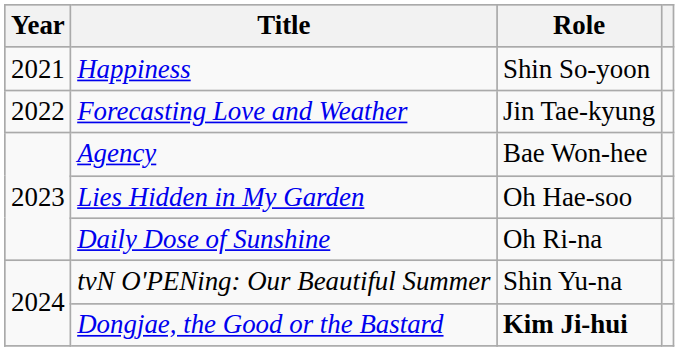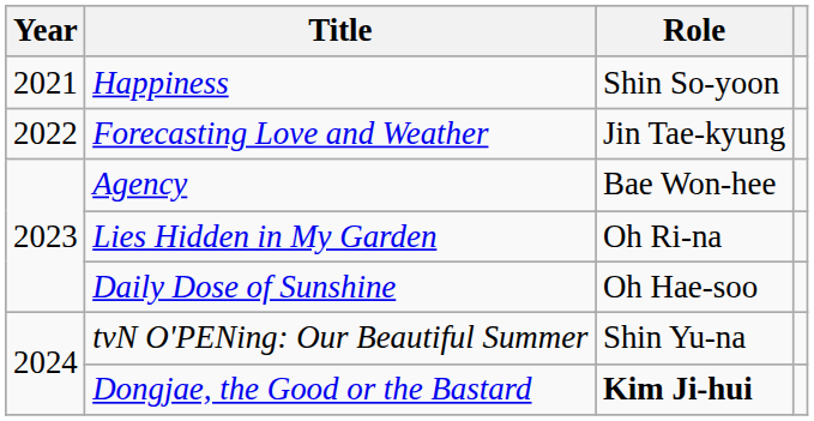 <table class="wikitable">
 <tr>
 <th>Year</th>
 <th>Title</th>
 <th>Role</th>
 <th></th>
 </tr>
 <tr>
 <td>2021</td>
 <td><em><a href='#'>Happiness</a></em></td>
 <td>Shin So-yoon</td>
 <td></td>
 </tr>
 <tr>
 <td>2022</td>
 <td><em><a href='#'>Forecasting Love and Weather</a></em></td>
 <td>Jin Tae-kyung</td>
 <td></td>
 </tr>
 <tr>
 <td rowspan="3">2023</td>
 <td><em><a href='#'>Agency</a></em></td>
 <td>Bae Won-hee</td>
 <td></td>
 </tr>
 <tr>
 <td><em><a href='#'>Lies Hidden in My Garden</a></em></td>
-<td>Oh Hae-soo</td>
+<td>Oh Ri-na</td>
 <td></td>
 </tr>
 <tr>
 <td><em><a href='#'>Daily Dose of Sunshine</a></em></td>
-<td>Oh Ri-na</td>
+<td>Oh Hae-soo</td>
 <td></td>
 </tr>
 <tr>
 <td rowspan="2">2024</td>
 <td><em>tvN O'PENing: Our Beautiful Summer</em></td>
 <td>Shin Yu-na</td>
 <td></td>
 </tr>
 <tr>
 <td><em><a href='#'>Dongjae, the Good or the Bastard</a></em></td>
 <td><strong>Kim Ji-hui</strong></td>
 <td></td>
 </tr>
 </table>
